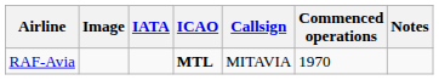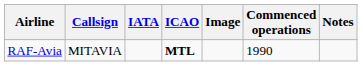 <table class="wikitable sortable">
 <tr valign="middle">
 <th>Airline</th>
-<th>Image</th>
+<th><a href='#'>Callsign</a></th>
 <th><a href='#'>IATA</a></th>
 <th><a href='#'>ICAO</a></th>
-<th><a href='#'>Callsign</a></th>
+<th>Image</th>
 <th>Commenced<br>operations</th>
 <th>Notes</th>
 </tr>
 <tr>
 <td><a href='#'>RAF-Avia</a></td>
-<td></td>
+<td>MITAVIA</td>
 <td></td>
 <td><strong>MTL</strong></td>
-<td>MITAVIA</td>
-<td>1970</td>
+<td></td>
+<td>1990</td>
 <td></td>
 </tr>
 </table>
